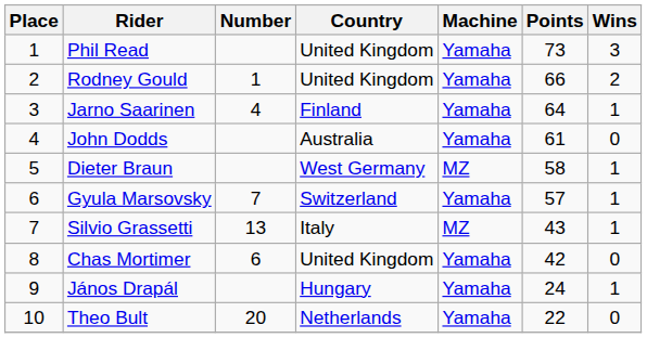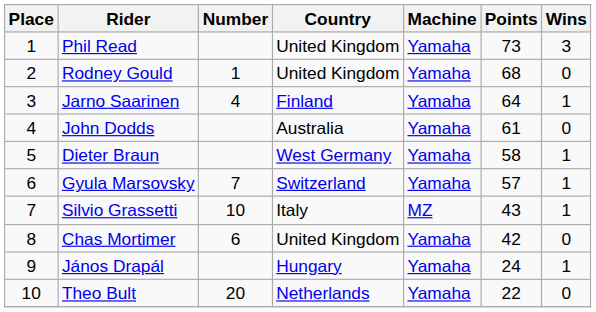 <table class="wikitable" style="font-size: 95%;">
 <tr>
 <th>Place</th>
 <th>Rider</th>
 <th>Number</th>
 <th>Country</th>
 <th>Machine</th>
 <th>Points</th>
 <th>Wins</th>
 </tr>
 <tr>
 <td align=center>1</td>
 <td> <a href='#'>Phil Read</a></td>
 <td></td>
 <td>United Kingdom</td>
 <td><a href='#'>Yamaha</a></td>
 <td align=center>73</td>
 <td align=center>3</td>
 </tr>
 <tr>
 <td align=center>2</td>
 <td> <a href='#'>Rodney Gould</a></td>
 <td align=center>1</td>
 <td>United Kingdom</td>
 <td><a href='#'>Yamaha</a></td>
-<td align=center>66</td>
-<td align=center>2</td>
+<td align=center>68</td>
+<td align=center>0</td>
 </tr>
 <tr>
 <td align=center>3</td>
 <td> <a href='#'>Jarno Saarinen</a></td>
 <td align=center>4</td>
 <td><a href='#'>Finland</a></td>
 <td><a href='#'>Yamaha</a></td>
 <td align=center>64</td>
 <td align=center>1</td>
 </tr>
 <tr>
 <td align=center>4</td>
 <td> <a href='#'>John Dodds</a></td>
 <td></td>
 <td>Australia</td>
 <td><a href='#'>Yamaha</a></td>
 <td align=center>61</td>
 <td align=center>0</td>
 </tr>
 <tr>
 <td align=center>5</td>
 <td> <a href='#'>Dieter Braun</a></td>
 <td></td>
 <td><a href='#'>West Germany</a></td>
-<td><a href='#'>MZ</a></td>
+<td><a href='#'>Yamaha</a></td>
 <td align=center>58</td>
 <td align=center>1</td>
 </tr>
 <tr>
 <td align=center>6</td>
 <td> <a href='#'>Gyula Marsovsky</a></td>
 <td align=center>7</td>
 <td><a href='#'>Switzerland</a></td>
 <td><a href='#'>Yamaha</a></td>
 <td align=center>57</td>
 <td align=center>1</td>
 </tr>
 <tr>
 <td align=center>7</td>
 <td> <a href='#'>Silvio Grassetti</a></td>
-<td align=center>13</td>
+<td align=center>10</td>
 <td>Italy</td>
 <td><a href='#'>MZ</a></td>
 <td align=center>43</td>
 <td align=center>1</td>
 </tr>
 <tr>
 <td align=center>8</td>
 <td> <a href='#'>Chas Mortimer</a></td>
 <td align=center>6</td>
 <td>United Kingdom</td>
 <td><a href='#'>Yamaha</a></td>
 <td align=center>42</td>
 <td align=center>0</td>
 </tr>
 <tr>
 <td align=center>9</td>
 <td> <a href='#'>János Drapál</a></td>
 <td></td>
 <td><a href='#'>Hungary</a></td>
 <td><a href='#'>Yamaha</a></td>
 <td align=center>24</td>
 <td align=center>1</td>
 </tr>
 <tr>
 <td align=center>10</td>
 <td> <a href='#'>Theo Bult</a></td>
 <td align=center>20</td>
 <td><a href='#'>Netherlands</a></td>
 <td><a href='#'>Yamaha</a></td>
 <td align=center>22</td>
 <td align=center>0</td>
 </tr>
 <tr>
 </tr>
 </table>
